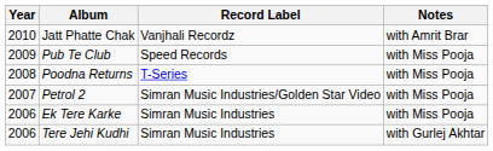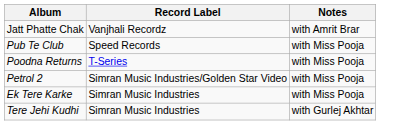 <table class="wikitable sortable">
 <tr>
-<th>Year</th>
 <th>Album</th>
 <th>Record Label</th>
 <th>Notes</th>
 </tr>
 <tr>
-<td>2010</td>
 <td>Jatt Phatte Chak</td>
 <td>Vanjhali Recordz</td>
 <td>with Amrit Brar</td>
 </tr>
 <tr>
-<td>2009</td>
 <td><em>Pub Te Club</em></td>
 <td>Speed Records</td>
 <td>with Miss Pooja</td>
 </tr>
 <tr>
-<td>2008</td>
 <td><em>Poodna Returns</em></td>
 <td><a href='#'>T-Series</a></td>
 <td>with Miss Pooja</td>
 </tr>
 <tr>
-<td>2007</td>
 <td><em>Petrol 2</em></td>
 <td>Simran Music Industries/Golden Star Video</td>
 <td>with Miss Pooja</td>
 </tr>
 <tr>
-<td>2006</td>
 <td><em>Ek Tere Karke</em></td>
 <td>Simran Music Industries</td>
 <td>with Miss Pooja</td>
 </tr>
 <tr>
-<td>2006</td>
 <td><em>Tere Jehi Kudhi</em></td>
 <td>Simran Music Industries</td>
 <td>with Gurlej Akhtar</td>
 </tr>
 </table>
